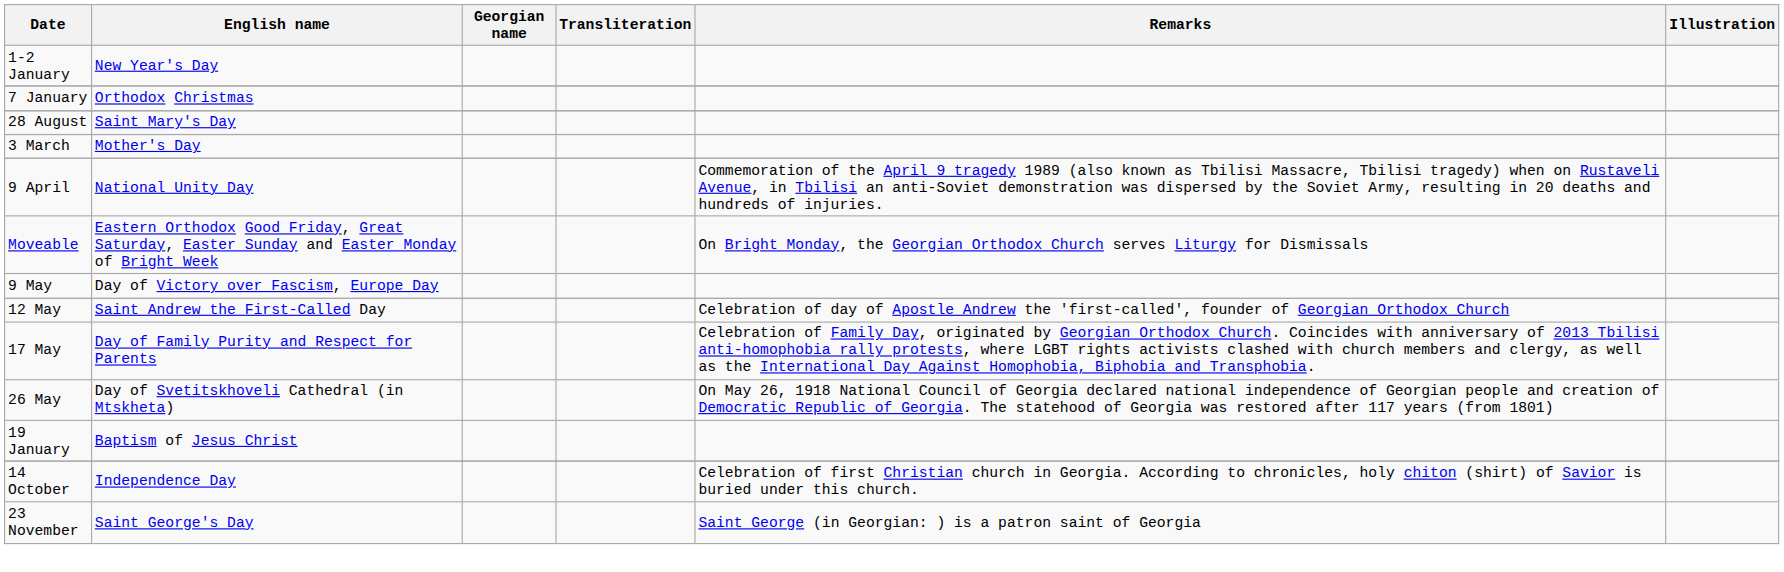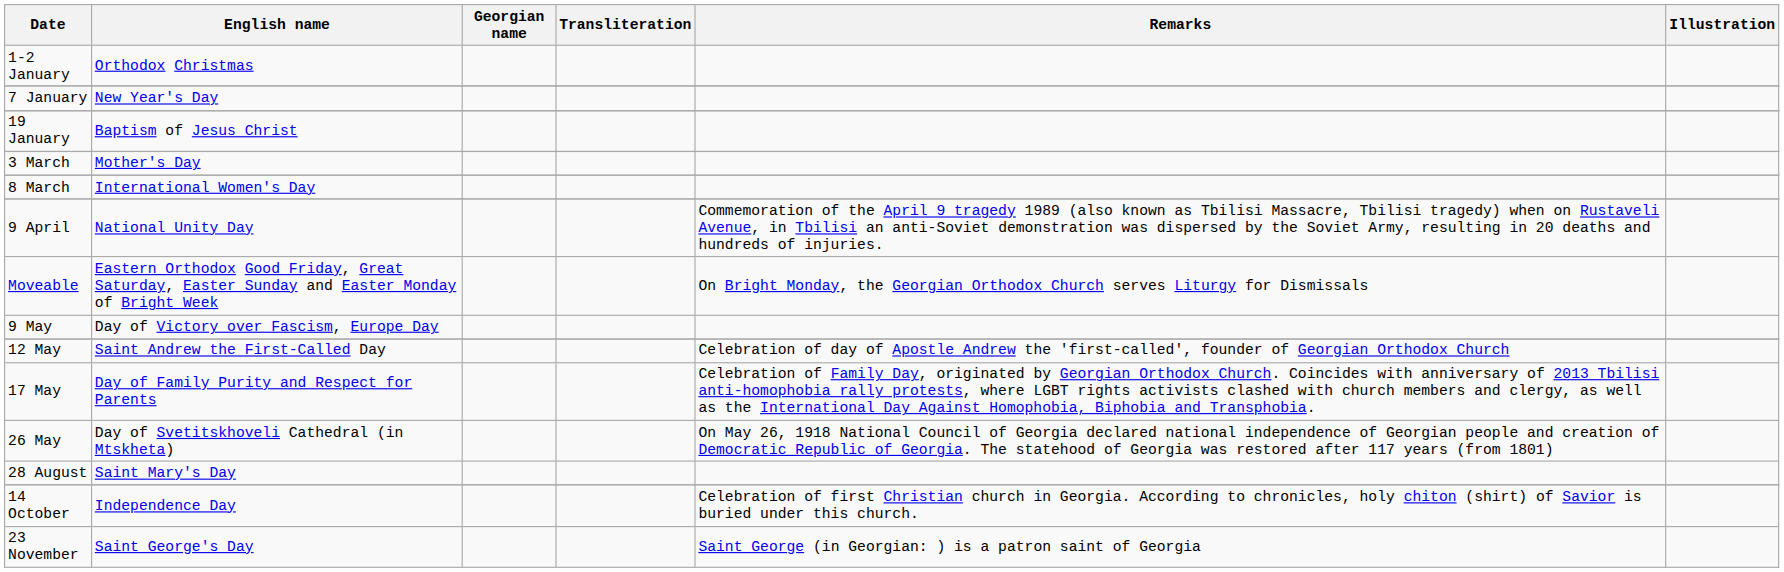 <table class="wikitable">
 <tr style=background:#efefef;>
 <th>Date</th>
 <th>English name</th>
 <th>Georgian name</th>
 <th>Transliteration</th>
 <th>Remarks</th>
 <th>Illustration</th>
 </tr>
 <tr>
 <td>1-2 January</td>
+<td><a href='#'>Orthodox</a> <a href='#'>Christmas</a></td>
+<td></td>
+<td></td>
+<td></td>
+<td></td>
+</tr>
+<tr>
+</tr>
+<tr>
+<td>7 January</td>
 <td><a href='#'>New Year's Day</a></td>
 <td></td>
 <td></td>
 <td></td>
 <td></td>
 </tr>
 <tr>
 </tr>
 <tr>
-<td>7 January</td>
-<td><a href='#'>Orthodox</a> <a href='#'>Christmas</a></td>
-<td></td>
-<td></td>
-<td></td>
-<td></td>
-</tr>
-<tr>
-</tr>
-<tr>
-<td>28 August</td>
-<td><a href='#'>Saint Mary's Day</a></td>
+<td>19 January</td>
+<td><a href='#'>Baptism</a> of <a href='#'>Jesus Christ</a></td>
 <td></td>
 <td></td>
 <td></td>
 <td></td>
 </tr>
 <tr>
 </tr>
 <tr>
 <td>3 March</td>
 <td><a href='#'>Mother's Day</a></td>
 <td></td>
 <td></td>
 <td></td>
 <td></td>
 </tr>
 <tr>
+</tr>
+<tr>
+<td>8 March</td>
+<td><a href='#'>International Women's Day</a></td>
+<td></td>
+<td></td>
+<td></td>
+<td></td>
 </tr>
 <tr>
 </tr>
 <tr>
 <td>9 April</td>
 <td><a href='#'>National Unity Day</a></td>
 <td></td>
 <td></td>
 <td>Commemoration of the <a href='#'>April 9 tragedy</a> 1989 (also known as Tbilisi Massacre, Tbilisi tragedy) when on <a href='#'>Rustaveli Avenue</a>, in <a href='#'>Tbilisi</a> an anti-Soviet demonstration was dispersed by the Soviet Army, resulting in 20 deaths and hundreds of injuries.</td>
 <td></td>
 </tr>
 <tr>
 <td><a href='#'>Moveable</a></td>
 <td><a href='#'>Eastern Orthodox</a> <a href='#'>Good Friday</a>, <a href='#'>Great Saturday</a>, <a href='#'>Easter Sunday</a> and <a href='#'>Easter Monday</a> of <a href='#'>Bright Week</a></td>
 <td></td>
 <td></td>
 <td>On <a href='#'>Bright Monday</a>, the <a href='#'>Georgian Orthodox Church</a> serves <a href='#'>Liturgy</a> for Dismissals</td>
 <td></td>
 </tr>
 <tr>
 <td>9 May</td>
 <td>Day of <a href='#'>Victory over Fascism</a>, <a href='#'>Europe Day</a></td>
 <td></td>
 <td></td>
 <td></td>
 <td></td>
 </tr>
 <tr>
 </tr>
 <tr>
 <td>12 May</td>
 <td><a href='#'>Saint Andrew the First-Called</a> Day</td>
 <td></td>
 <td></td>
 <td>Celebration of day of <a href='#'>Apostle Andrew</a> the 'first-called', founder of <a href='#'>Georgian Orthodox Church</a></td>
 <td></td>
 </tr>
 <tr>
 <td>17 May</td>
 <td><a href='#'>Day of Family Purity and Respect for Parents</a></td>
 <td></td>
 <td></td>
 <td>Celebration of <a href='#'>Family Day</a>, originated by <a href='#'>Georgian Orthodox Church</a>. Coincides with anniversary of <a href='#'>2013 Tbilisi anti-homophobia rally protests</a>, where LGBT rights activists clashed with church members and clergy, as well as the <a href='#'>International Day Against Homophobia, Biphobia and Transphobia</a>.</td>
 <td></td>
 </tr>
 <tr>
 <td>26 May</td>
 <td>Day of <a href='#'>Svetitskhoveli</a> Cathedral (in <a href='#'>Mtskheta</a>)</td>
 <td></td>
 <td></td>
 <td>On May 26, 1918 National Council of Georgia declared national independence of Georgian people and creation of <a href='#'>Democratic Republic of Georgia</a>. The statehood of Georgia was restored after 117 years (from 1801)</td>
 <td></td>
 </tr>
 <tr>
-<td>19 January</td>
-<td><a href='#'>Baptism</a> of <a href='#'>Jesus Christ</a></td>
+<td>28 August</td>
+<td><a href='#'>Saint Mary's Day</a></td>
 <td></td>
 <td></td>
 <td></td>
 <td></td>
 </tr>
 <tr>
 </tr>
 <tr>
 <td>14 October</td>
 <td><a href='#'>Independence Day</a></td>
 <td></td>
 <td></td>
 <td>Celebration of first <a href='#'>Christian</a> church in Georgia. According to chronicles, holy <a href='#'>chiton</a> (shirt) of <a href='#'>Savior</a> is buried under this church.</td>
 <td></td>
 </tr>
 <tr>
 <td>23 November</td>
 <td><a href='#'>Saint George's Day</a></td>
 <td></td>
 <td></td>
 <td><a href='#'>Saint George</a> (in Georgian:  ) is a patron saint of Georgia</td>
 <td></td>
 </tr>
 </table>
